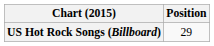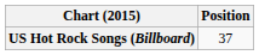 <table class="wikitable plainrowheaders">
 <tr>
 <th>Chart (2015)</th>
 <th>Position</th>
 </tr>
 <tr>
 <th scope="row">US Hot Rock Songs (<em>Billboard</em>)</th>
-<td style="text-align:center;">29</td>
+<td style="text-align:center;">37</td>
 </tr>
 </table>
